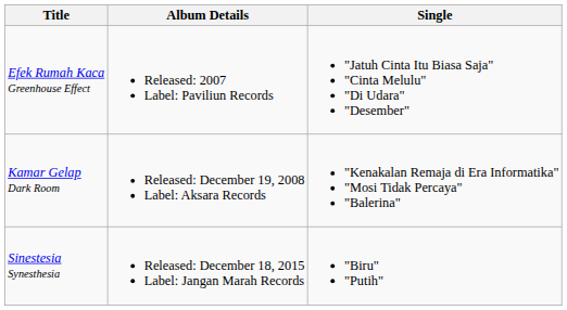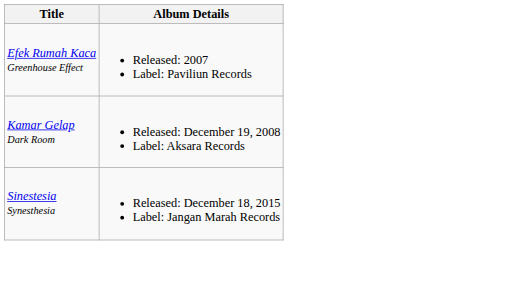 <table Class="wikitable">
 <tr>
 <th>Title</th>
 <th>Album Details</th>
-<th>Single</th>
 </tr>
 <tr>
 <td><em><a href='#'>Efek Rumah Kaca</a></em><br><small><em>Greenhouse Effect</em></small></td>
 <td><br><ul><li>Released: 2007</li><li>Label: Paviliun Records</li></ul></td>
-<td><br><ul><li>"Jatuh Cinta Itu Biasa Saja"</li><li>"Cinta Melulu"</li><li>"Di Udara"</li><li>"Desember"</li></ul></td>
 </tr>
 <tr>
 <td><em><a href='#'>Kamar Gelap</a></em><br><small><em>Dark Room</em></small></td>
 <td><br><ul><li>Released: December 19, 2008</li><li>Label: Aksara Records</li></ul></td>
-<td><br><ul><li>"Kenakalan Remaja di Era Informatika"</li><li>"Mosi Tidak Percaya"</li><li>"Balerina"</li></ul></td>
 </tr>
 <tr>
 <td><em><a href='#'>Sinestesia</a></em><br><small><em>Synesthesia</em></small></td>
 <td><br><ul><li>Released: December 18, 2015</li><li>Label: Jangan Marah Records</li></ul></td>
-<td><br><ul><li>"Biru"</li><li>"Putih"</li></ul></td>
 </tr>
 </table>
